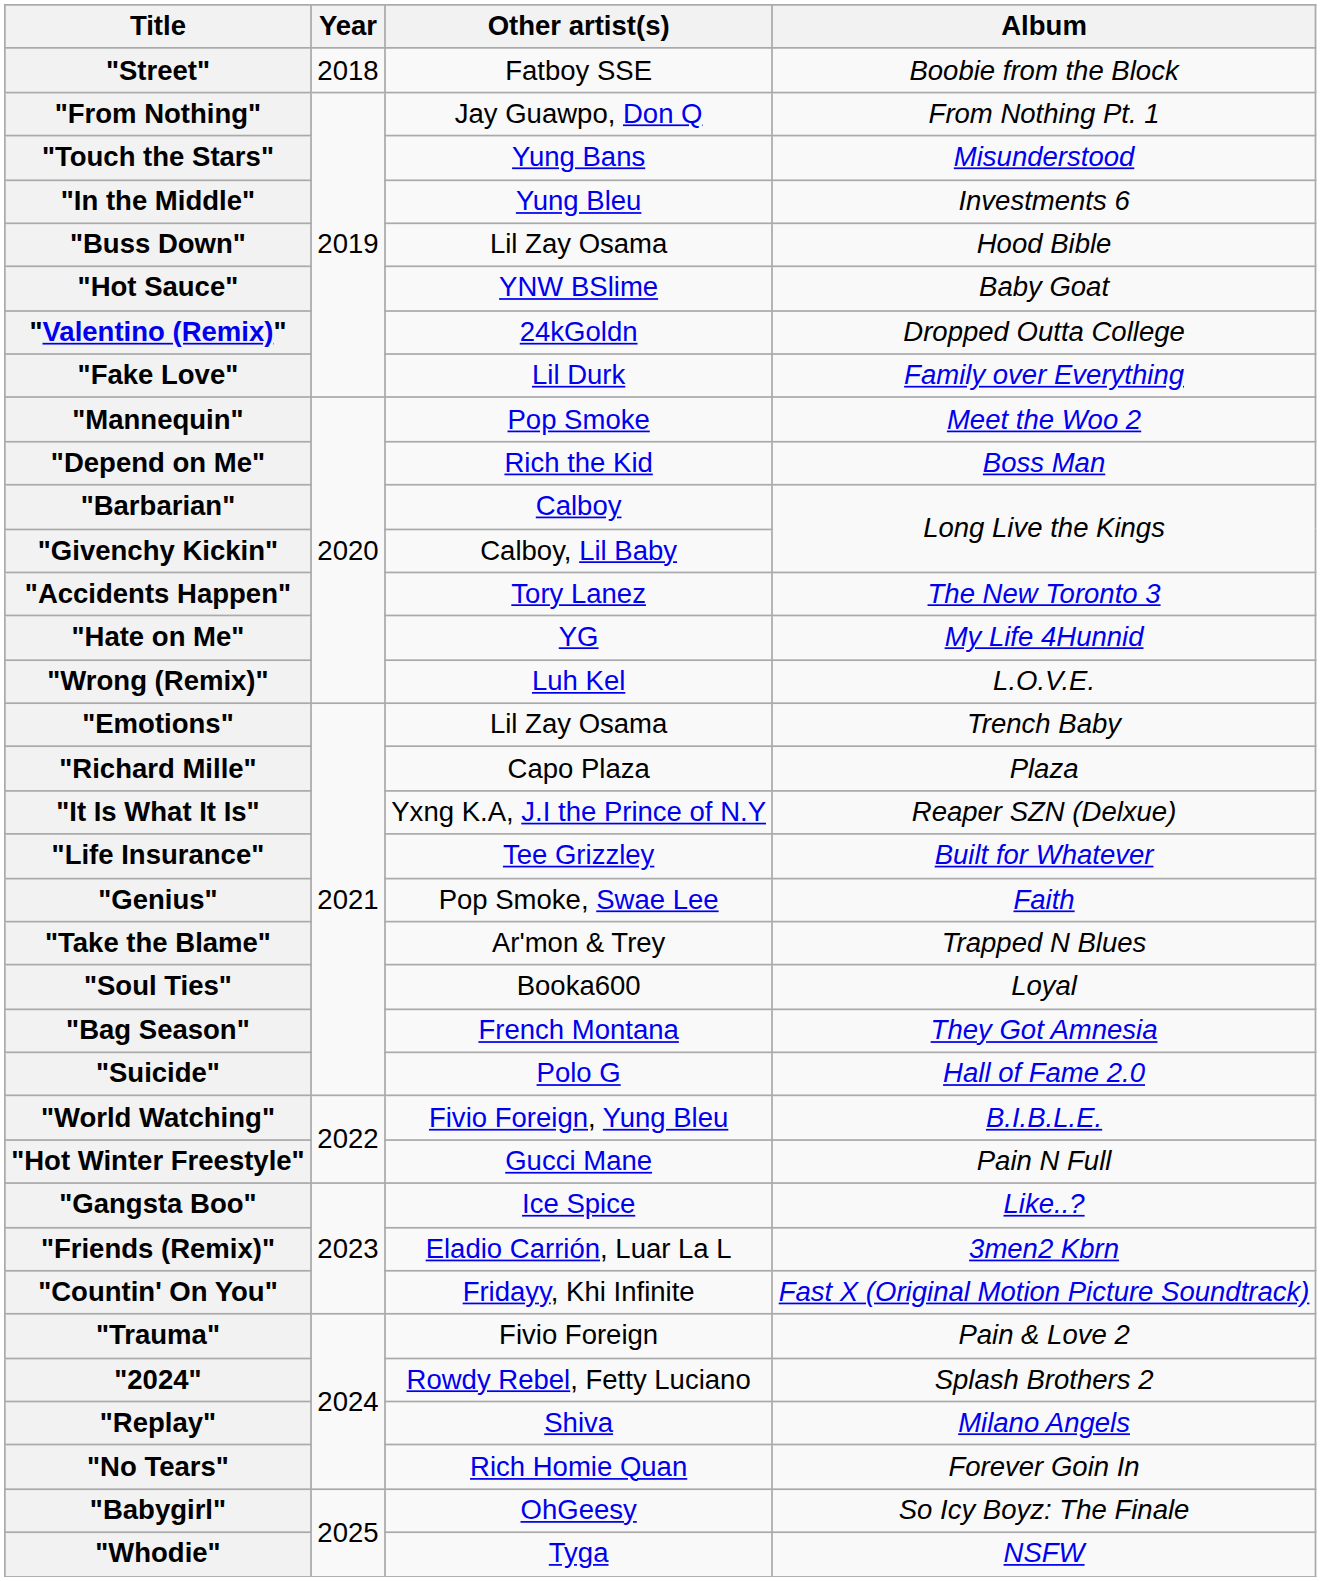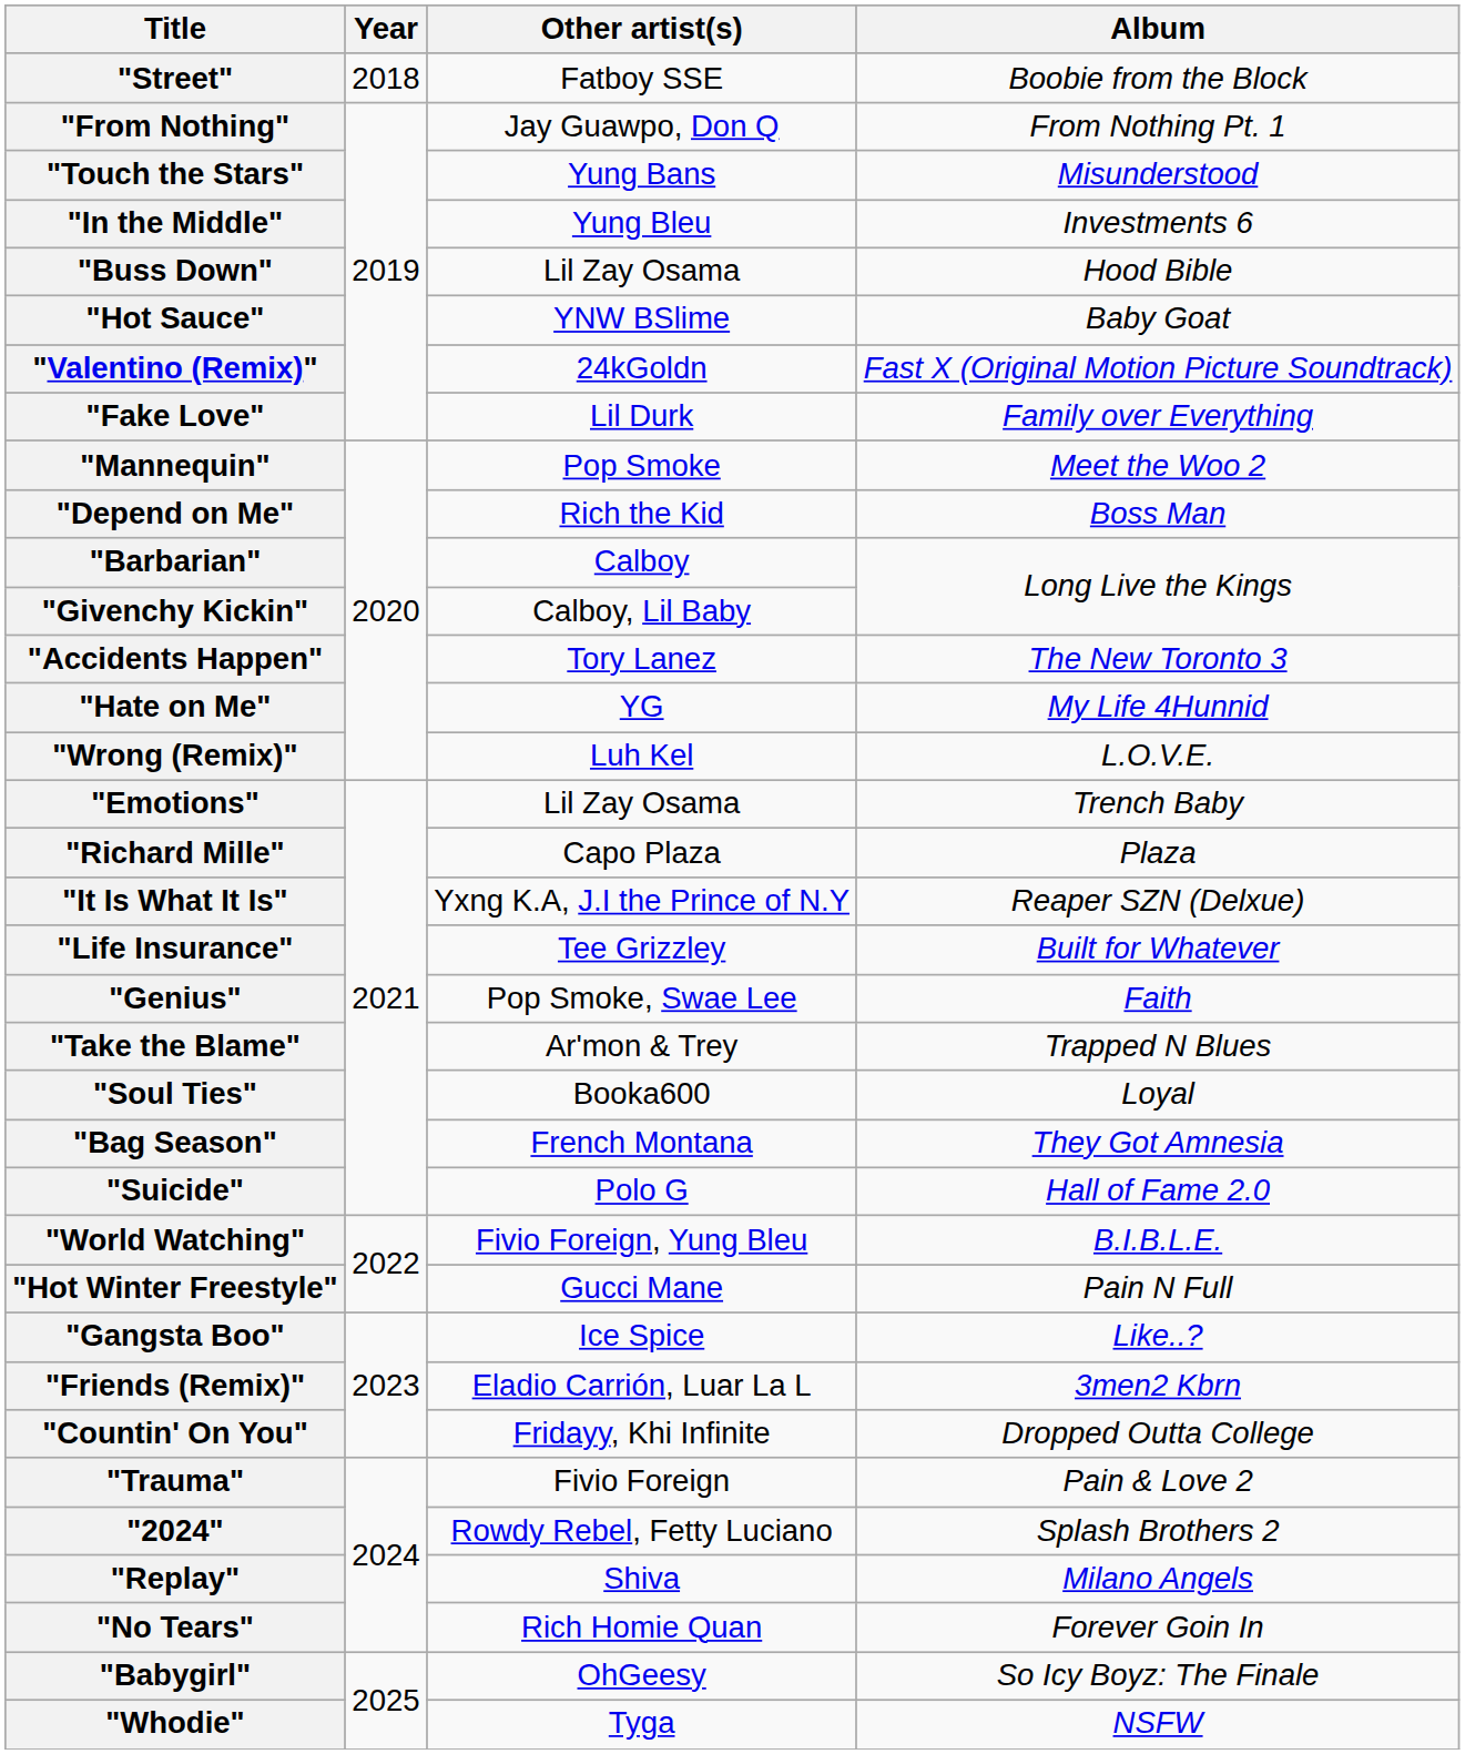 <table class="wikitable plainrowheaders" style="text-align:center;">
 <tr>
 <th scope="col">Title</th>
 <th scope="col">Year</th>
 <th scope="col">Other artist(s)</th>
 <th scope="col">Album</th>
 </tr>
 <tr>
 <th scope="row">"Street"</th>
 <td>2018</td>
 <td>Fatboy SSE</td>
 <td><em>Boobie from the Block</em></td>
 </tr>
 <tr>
 <th scope="row">"From Nothing"</th>
 <td rowspan="7">2019</td>
 <td>Jay Guawpo, <a href='#'>Don Q</a></td>
 <td><em>From Nothing Pt. 1</em></td>
 </tr>
 <tr>
 <th scope="row">"Touch the Stars"</th>
 <td><a href='#'>Yung Bans</a></td>
 <td><em><a href='#'>Misunderstood</a></em></td>
 </tr>
 <tr>
 <th scope="row">"In the Middle"</th>
 <td><a href='#'>Yung Bleu</a></td>
 <td><em>Investments 6</em></td>
 </tr>
 <tr>
 <th scope="row">"Buss Down"</th>
 <td>Lil Zay Osama</td>
 <td><em>Hood Bible</em></td>
 </tr>
 <tr>
 <th scope="row">"Hot Sauce"</th>
 <td><a href='#'>YNW BSlime</a></td>
 <td><em>Baby Goat</em></td>
 </tr>
 <tr>
 <th scope="row">"<a href='#'>Valentino (Remix)</a>"</th>
 <td><a href='#'>24kGoldn</a></td>
-<td><em>Dropped Outta College</em></td>
+<td><em><a href='#'>Fast X (Original Motion Picture Soundtrack)</a></em></td>
 </tr>
 <tr>
 <th scope="row">"Fake Love"</th>
 <td><a href='#'>Lil Durk</a></td>
 <td><em><a href='#'>Family over Everything</a></em></td>
 </tr>
 <tr>
 <th scope="row">"Mannequin"</th>
 <td rowspan="7">2020</td>
 <td><a href='#'>Pop Smoke</a></td>
 <td><em><a href='#'>Meet the Woo 2</a></em></td>
 </tr>
 <tr>
 <th scope="row">"Depend on Me"</th>
 <td><a href='#'>Rich the Kid</a></td>
 <td><em><a href='#'>Boss Man</a></em></td>
 </tr>
 <tr>
 <th scope="row">"Barbarian"</th>
 <td><a href='#'>Calboy</a></td>
 <td rowspan="2"><em>Long Live the Kings</em></td>
 </tr>
 <tr>
 <th scope="row">"Givenchy Kickin"</th>
 <td>Calboy, <a href='#'>Lil Baby</a></td>
 </tr>
 <tr>
 <th scope="row">"Accidents Happen"</th>
 <td><a href='#'>Tory Lanez</a></td>
 <td><em><a href='#'>The New Toronto 3</a></em></td>
 </tr>
 <tr>
 <th scope="row">"Hate on Me"</th>
 <td><a href='#'>YG</a></td>
 <td><em><a href='#'>My Life 4Hunnid</a></em></td>
 </tr>
 <tr>
 <th scope="row">"Wrong (Remix)"</th>
 <td><a href='#'>Luh Kel</a></td>
 <td><em>L.O.V.E.</em></td>
 </tr>
 <tr>
 <th scope="row">"Emotions"</th>
 <td rowspan="9">2021</td>
 <td>Lil Zay Osama</td>
 <td><em>Trench Baby</em></td>
 </tr>
 <tr>
 <th scope="row">"Richard Mille"</th>
 <td>Capo Plaza</td>
 <td><em>Plaza</em></td>
 </tr>
 <tr>
 <th scope="row">"It Is What It Is"</th>
 <td>Yxng K.A, <a href='#'>J.I the Prince of N.Y</a></td>
 <td><em>Reaper SZN (Delxue)</em></td>
 </tr>
 <tr>
 <th scope="row">"Life Insurance"</th>
 <td><a href='#'>Tee Grizzley</a></td>
 <td><em><a href='#'>Built for Whatever</a></em></td>
 </tr>
 <tr>
 <th scope="row">"Genius"</th>
 <td>Pop Smoke, <a href='#'>Swae Lee</a></td>
 <td><em><a href='#'>Faith</a></em></td>
 </tr>
 <tr>
 <th scope="row">"Take the Blame"</th>
 <td>Ar'mon & Trey</td>
 <td><em>Trapped N Blues</em></td>
 </tr>
 <tr>
 <th scope="row">"Soul Ties"</th>
 <td>Booka600</td>
 <td><em>Loyal</em></td>
 </tr>
 <tr>
 <th scope="row">"Bag Season"</th>
 <td><a href='#'>French Montana</a></td>
 <td><em><a href='#'>They Got Amnesia</a></em></td>
 </tr>
 <tr>
 <th scope="row">"Suicide"</th>
 <td><a href='#'>Polo G</a></td>
 <td><em><a href='#'>Hall of Fame 2.0</a></em></td>
 </tr>
 <tr>
 <th scope="row">"World Watching"</th>
 <td rowspan="2">2022</td>
 <td><a href='#'>Fivio Foreign</a>, <a href='#'>Yung Bleu</a></td>
 <td><em><a href='#'>B.I.B.L.E.</a></em></td>
 </tr>
 <tr>
 <th scope="row">"Hot Winter Freestyle"</th>
 <td><a href='#'>Gucci Mane</a></td>
 <td><em>Pain N Full</em></td>
 </tr>
 <tr>
 <th scope="row">"Gangsta Boo"</th>
 <td rowspan="3">2023</td>
 <td><a href='#'>Ice Spice</a></td>
 <td><em><a href='#'>Like..?</a></em></td>
 </tr>
 <tr>
 <th scope="row">"Friends (Remix)"</th>
 <td><a href='#'>Eladio Carrión</a>, Luar La L</td>
 <td><em><a href='#'>3men2 Kbrn</a></em></td>
 </tr>
 <tr>
 <th scope="row">"Countin' On You"</th>
 <td><a href='#'>Fridayy</a>, Khi Infinite</td>
-<td><em><a href='#'>Fast X (Original Motion Picture Soundtrack)</a></em></td>
+<td><em>Dropped Outta College</em></td>
 </tr>
 <tr>
 <th scope="row">"Trauma"</th>
 <td rowspan="4">2024</td>
 <td>Fivio Foreign</td>
 <td><em>Pain & Love 2</em></td>
 </tr>
 <tr>
 <th scope="row">"2024"</th>
 <td><a href='#'>Rowdy Rebel</a>, Fetty Luciano</td>
 <td><em>Splash Brothers 2</em></td>
 </tr>
 <tr>
 <th scope="row">"Replay"</th>
 <td><a href='#'>Shiva</a></td>
 <td><em><a href='#'>Milano Angels</a></em></td>
 </tr>
 <tr>
 <th scope="row">"No Tears"</th>
 <td><a href='#'>Rich Homie Quan</a></td>
 <td><em>Forever Goin In</em></td>
 </tr>
 <tr>
 <th scope="row">"Babygirl"</th>
 <td rowspan="2">2025</td>
 <td><a href='#'>OhGeesy</a></td>
 <td><em>So Icy Boyz: The Finale</em></td>
 </tr>
 <tr>
 <th scope="row">"Whodie"</th>
 <td><a href='#'>Tyga</a></td>
 <td><em><a href='#'>NSFW</a></em></td>
 </tr>
 </table>
